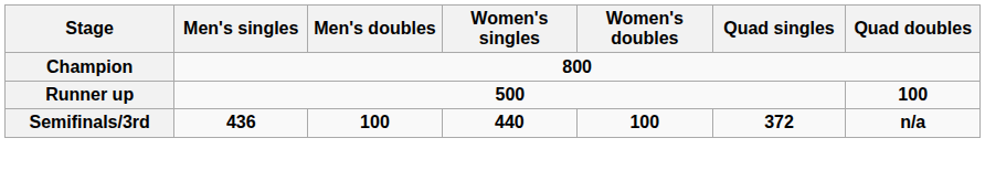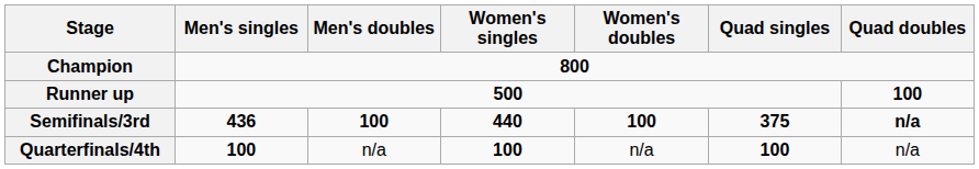 <table class="wikitable" style="margin:1em auto;">
 <tr style="background:#d1e4fd;">
 <th style="width:150px;">Stage</th>
 <th style="width:120px;">Men's singles</th>
 <th style="width:120px;">Men's doubles</th>
 <th style="width:120px;">Women's singles</th>
 <th style="width:120px;">Women's doubles</th>
 <th style="width:120px;">Quad singles</th>
 <th style="width:120px;">Quad doubles</th>
 </tr>
 <tr style="text-align:center;">
 <th>Champion</th>
 <td colspan=6><strong>800</strong></td>
 </tr>
 <tr style="text-align:center;">
 <th>Runner up</th>
 <td colspan=5><strong>500</strong></td>
 <td><strong>100</strong></td>
 </tr>
 <tr style="text-align:center;">
 <th>Semifinals/3rd</th>
 <td><strong>436</strong></td>
 <td><strong>100</strong></td>
 <td><strong>440</strong></td>
 <td><strong>100</strong></td>
-<td><strong>372</strong></td>
+<td><strong>375</strong></td>
 <td><strong>n/a</strong></td>
 </tr>
+<tr style="text-align:center;">
+<th>Quarterfinals/4th</th>
+<td><strong>100</strong></td>
+<td>n/a</td>
+<td><strong>100</strong></td>
+<td>n/a</td>
+<td><strong>100</strong></td>
+<td>n/a</td>
+</tr>
 </table>
